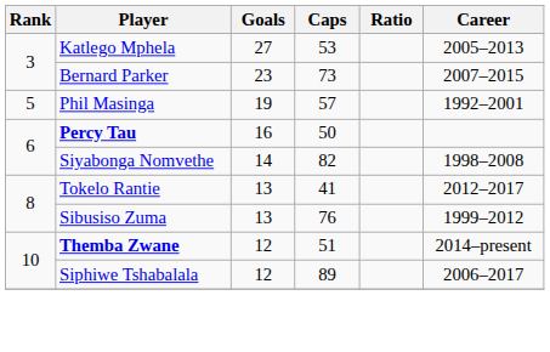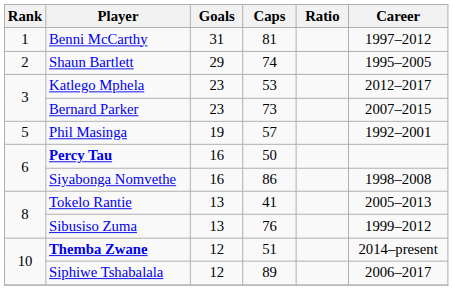 <table class="wikitable sortable" style="text-align: center;">
 <tr>
 <th width=30px>Rank</th>
 <th width=150px>Player</th>
 <th width=50px>Goals</th>
 <th width=50px>Caps</th>
 <th width=50px>Ratio</th>
 <th width=100px>Career</th>
 </tr>
 <tr>
+<td>1</td>
+<td align=left><a href='#'>Benni McCarthy</a></td>
+<td>31</td>
+<td>81</td>
+<td></td>
+<td>1997–2012</td>
+</tr>
+<tr>
+<td>2</td>
+<td align=left><a href='#'>Shaun Bartlett</a></td>
+<td>29</td>
+<td>74</td>
+<td></td>
+<td>1995–2005</td>
+</tr>
+<tr>
 <td rowspan=2>3</td>
 <td align=left><a href='#'>Katlego Mphela</a></td>
-<td>27</td>
+<td>23</td>
 <td>53</td>
 <td></td>
-<td>2005–2013</td>
+<td>2012–2017</td>
 </tr>
 <tr>
 <td align=left><a href='#'>Bernard Parker</a></td>
 <td>23</td>
 <td>73</td>
 <td></td>
 <td>2007–2015</td>
 </tr>
 <tr>
 <td>5</td>
 <td align=left><a href='#'>Phil Masinga</a></td>
 <td>19</td>
 <td>57</td>
 <td></td>
 <td>1992–2001</td>
 </tr>
 <tr>
 <td rowspan=2>6</td>
 <td align=left><strong><a href='#'>Percy Tau</a></strong></td>
 <td>16</td>
 <td>50</td>
 <td></td>
 <td></td>
 </tr>
 <tr>
 <td align=left><a href='#'>Siyabonga Nomvethe</a></td>
-<td>14</td>
-<td>82</td>
+<td>16</td>
+<td>86</td>
 <td></td>
 <td>1998–2008</td>
 </tr>
 <tr>
 <td rowspan=2>8</td>
 <td align=left><a href='#'>Tokelo Rantie</a></td>
 <td>13</td>
 <td>41</td>
 <td></td>
-<td>2012–2017</td>
+<td>2005–2013</td>
 </tr>
 <tr>
 <td align=left><a href='#'>Sibusiso Zuma</a></td>
 <td>13</td>
 <td>76</td>
 <td></td>
 <td>1999–2012</td>
 </tr>
 <tr>
 <td rowspan=2>10</td>
 <td align=left><strong><a href='#'>Themba Zwane</a></strong></td>
 <td>12</td>
 <td>51</td>
 <td></td>
 <td>2014–present</td>
 </tr>
 <tr>
 <td align=left><a href='#'>Siphiwe Tshabalala</a></td>
 <td>12</td>
 <td>89</td>
 <td></td>
 <td>2006–2017</td>
 </tr>
 <tr>
 </tr>
 </table>
